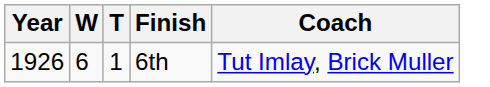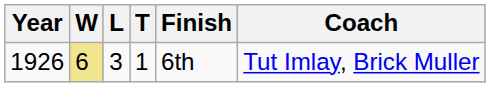 <table class="wikitable">
 <tr>
 <th>Year</th>
 <th>W</th>
+<th>L</th>
 <th>T</th>
 <th>Finish</th>
 <th>Coach</th>
 </tr>
 <tr>
 <td>1926</td>
-<td>6</td>
+<td style="background: khaki;">6</td>
+<td>3</td>
 <td>1</td>
 <td>6th</td>
 <td><a href='#'>Tut Imlay</a>, <a href='#'>Brick Muller</a></td>
 </tr>
 </table>
